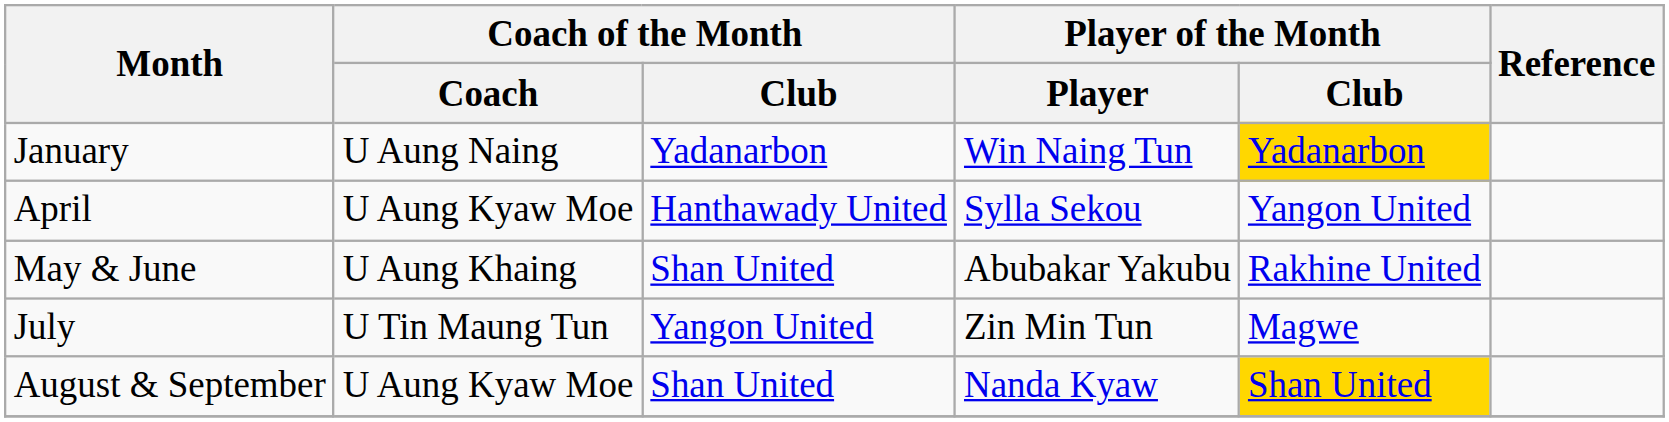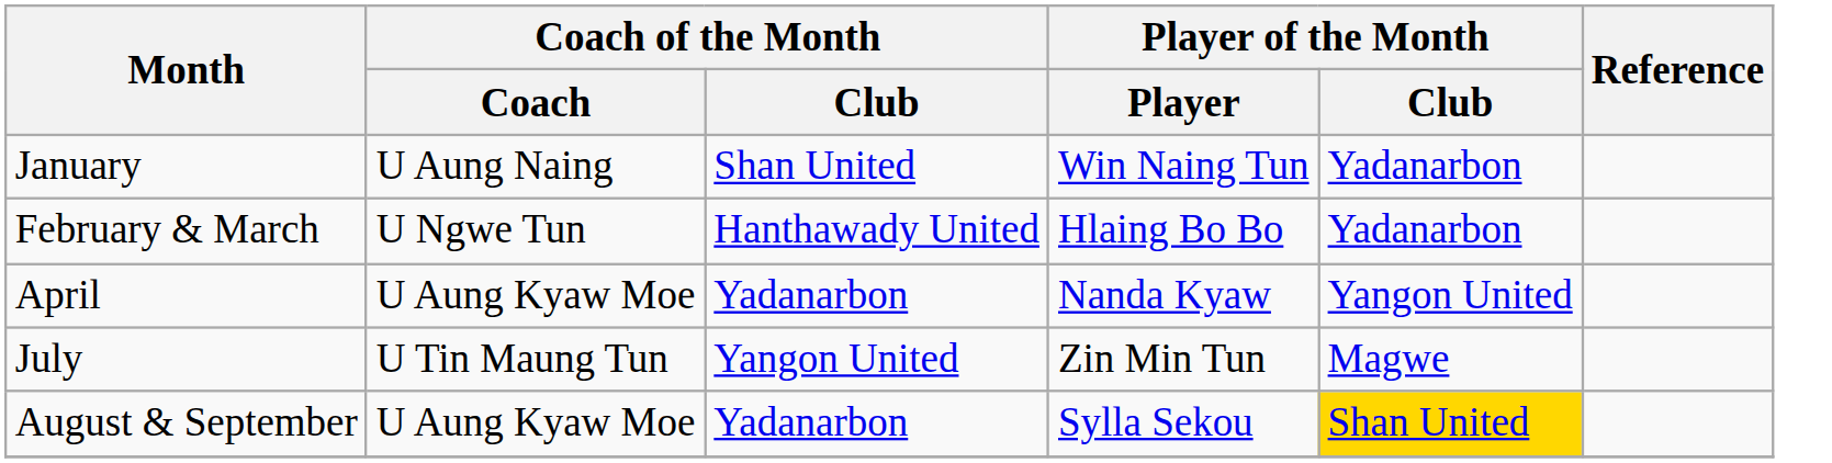 <table class="wikitable">
 <tr>
 <th rowspan="2">Month</th>
 <th colspan="2">Coach of the Month</th>
 <th colspan="2">Player of the Month</th>
 <th rowspan="2">Reference</th>
 </tr>
 <tr>
 <th>Coach</th>
 <th>Club</th>
 <th>Player</th>
 <th>Club</th>
 </tr>
 <tr>
 <td>January</td>
 <td> U Aung Naing</td>
+<td><a href='#'>Shan United</a></td>
+<td> <a href='#'>Win Naing Tun</a></td>
 <td><a href='#'>Yadanarbon</a></td>
-<td> <a href='#'>Win Naing Tun</a></td>
-<td style="background: gold;"><a href='#'>Yadanarbon</a></td>
+<td></td>
+</tr>
+<tr>
+<td>February & March</td>
+<td> U Ngwe Tun</td>
+<td><a href='#'>Hanthawady United</a></td>
+<td> <a href='#'>Hlaing Bo Bo</a></td>
+<td><a href='#'>Yadanarbon</a></td>
 <td></td>
 </tr>
 <tr>
 <td>April</td>
 <td> U Aung Kyaw Moe</td>
-<td><a href='#'>Hanthawady United</a></td>
-<td> <a href='#'>Sylla Sekou</a></td>
+<td><a href='#'>Yadanarbon</a></td>
+<td> <a href='#'>Nanda Kyaw</a></td>
 <td><a href='#'>Yangon United</a></td>
-<td></td>
-</tr>
-<tr>
-<td>May & June</td>
-<td> U Aung Khaing</td>
-<td><a href='#'>Shan United</a></td>
-<td> Abubakar Yakubu</td>
-<td><a href='#'>Rakhine United</a></td>
 <td></td>
 </tr>
 <tr>
 <td>July</td>
 <td> U Tin Maung Tun</td>
 <td><a href='#'>Yangon United</a></td>
 <td> Zin Min Tun</td>
 <td><a href='#'>Magwe</a></td>
 <td></td>
 </tr>
 <tr>
 <td>August & September</td>
 <td> U Aung Kyaw Moe</td>
-<td><a href='#'>Shan United</a></td>
-<td> <a href='#'>Nanda Kyaw</a></td>
+<td><a href='#'>Yadanarbon</a></td>
+<td> <a href='#'>Sylla Sekou</a></td>
 <td style="background: gold;"><a href='#'>Shan United</a></td>
 <td></td>
 </tr>
 <tr>
 </tr>
 </table>
